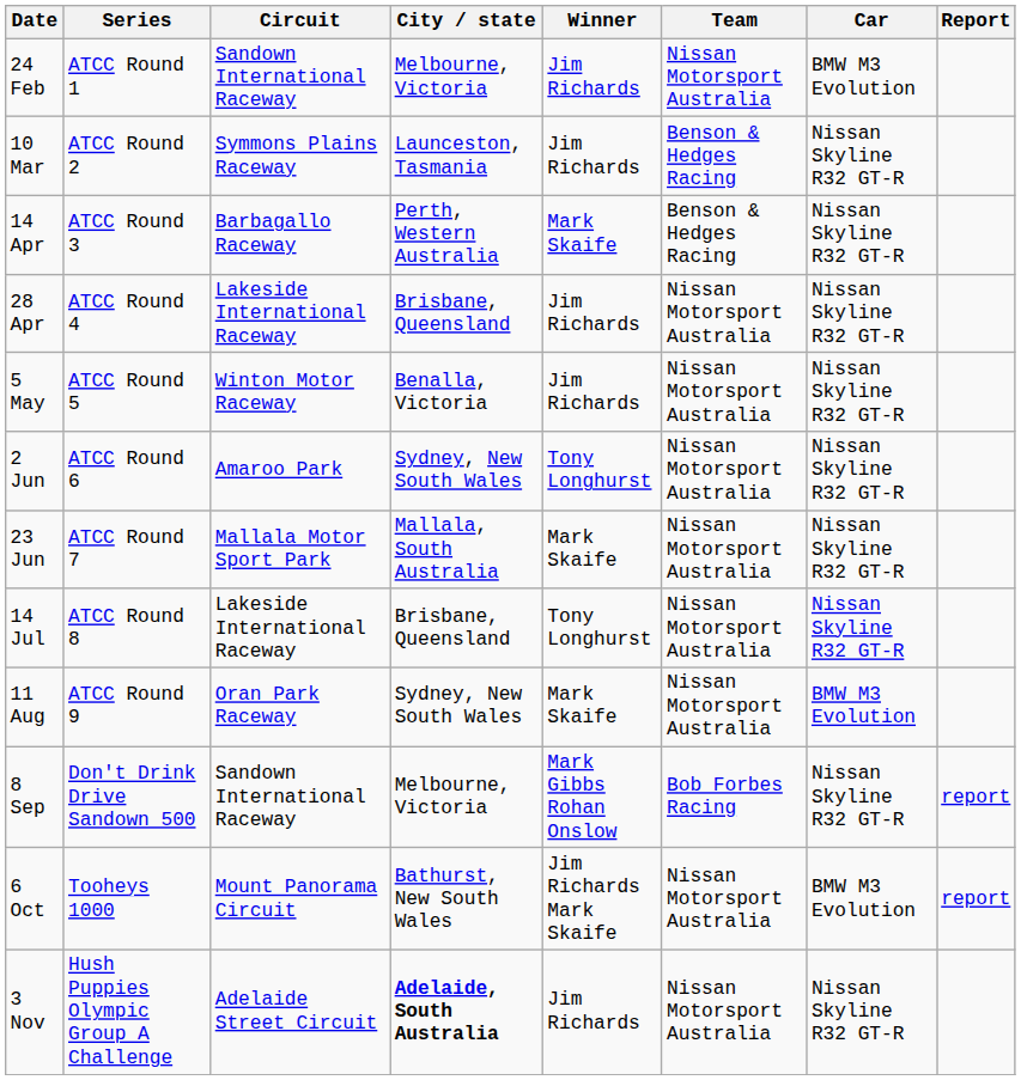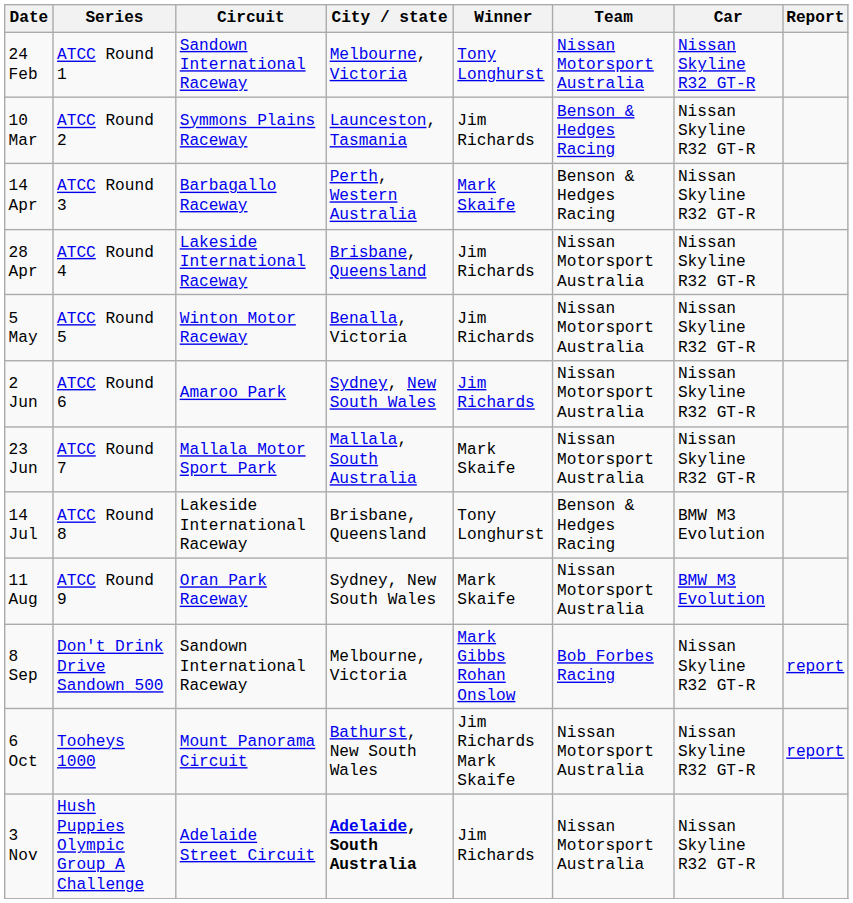 <table class="wikitable" style="font-size: 90%">
 <tr>
 <th>Date</th>
 <th>Series</th>
 <th>Circuit</th>
 <th>City / state</th>
 <th>Winner</th>
 <th>Team</th>
 <th>Car</th>
 <th>Report</th>
 </tr>
 <tr>
 <td>24 Feb</td>
 <td><a href='#'>ATCC</a> Round 1</td>
 <td><a href='#'>Sandown International Raceway</a></td>
 <td><a href='#'>Melbourne</a>, <a href='#'>Victoria</a></td>
-<td><a href='#'>Jim Richards</a></td>
+<td><a href='#'>Tony Longhurst</a></td>
 <td><a href='#'>Nissan Motorsport Australia</a></td>
-<td>BMW M3 Evolution</td>
+<td><a href='#'>Nissan Skyline R32 GT-R</a></td>
 <td></td>
 </tr>
 <tr>
 <td>10 Mar</td>
 <td><a href='#'>ATCC</a> Round 2</td>
 <td><a href='#'>Symmons Plains Raceway</a></td>
 <td><a href='#'>Launceston</a>, <a href='#'>Tasmania</a></td>
 <td>Jim Richards</td>
 <td><a href='#'>Benson & Hedges Racing</a></td>
 <td>Nissan Skyline R32 GT-R</td>
 <td></td>
 </tr>
 <tr>
 <td>14 Apr</td>
 <td><a href='#'>ATCC</a> Round 3</td>
 <td><a href='#'>Barbagallo Raceway</a></td>
 <td><a href='#'>Perth</a>, <a href='#'>Western Australia</a></td>
 <td><a href='#'>Mark Skaife</a></td>
 <td>Benson & Hedges Racing</td>
 <td>Nissan Skyline R32 GT-R</td>
 <td></td>
 </tr>
 <tr>
 <td>28 Apr</td>
 <td><a href='#'>ATCC</a> Round 4</td>
 <td><a href='#'>Lakeside International Raceway</a></td>
 <td><a href='#'>Brisbane</a>, <a href='#'>Queensland</a></td>
 <td>Jim Richards</td>
 <td>Nissan Motorsport Australia</td>
 <td>Nissan Skyline R32 GT-R</td>
 <td></td>
 </tr>
 <tr>
 <td>5 May</td>
 <td><a href='#'>ATCC</a> Round 5</td>
 <td><a href='#'>Winton Motor Raceway</a></td>
 <td><a href='#'>Benalla</a>, Victoria</td>
 <td>Jim Richards</td>
 <td>Nissan Motorsport Australia</td>
 <td>Nissan Skyline R32 GT-R</td>
 <td></td>
 </tr>
 <tr>
 <td>2 Jun</td>
 <td><a href='#'>ATCC</a> Round 6</td>
 <td><a href='#'>Amaroo Park</a></td>
 <td><a href='#'>Sydney</a>, <a href='#'>New South Wales</a></td>
-<td><a href='#'>Tony Longhurst</a></td>
+<td><a href='#'>Jim Richards</a></td>
 <td>Nissan Motorsport Australia</td>
 <td>Nissan Skyline R32 GT-R</td>
 <td></td>
 </tr>
 <tr>
 <td>23 Jun</td>
 <td><a href='#'>ATCC</a> Round 7</td>
 <td><a href='#'>Mallala Motor Sport Park</a></td>
 <td><a href='#'>Mallala</a>, <a href='#'>South Australia</a></td>
 <td>Mark Skaife</td>
 <td>Nissan Motorsport Australia</td>
 <td>Nissan Skyline R32 GT-R</td>
 <td></td>
 </tr>
 <tr>
 <td>14 Jul</td>
 <td><a href='#'>ATCC</a> Round 8</td>
 <td>Lakeside International Raceway</td>
 <td>Brisbane, Queensland</td>
 <td>Tony Longhurst</td>
-<td>Nissan Motorsport Australia</td>
-<td><a href='#'>Nissan Skyline R32 GT-R</a></td>
+<td>Benson & Hedges Racing</td>
+<td>BMW M3 Evolution</td>
 <td></td>
 </tr>
 <tr>
 <td>11 Aug</td>
 <td><a href='#'>ATCC</a> Round 9</td>
 <td><a href='#'>Oran Park Raceway</a></td>
 <td>Sydney, New South Wales</td>
 <td>Mark Skaife</td>
 <td>Nissan Motorsport Australia</td>
 <td><a href='#'>BMW M3 Evolution</a></td>
 <td></td>
 </tr>
 <tr>
 <td>8 Sep</td>
 <td><a href='#'>Don't Drink Drive Sandown 500</a></td>
 <td>Sandown International Raceway</td>
 <td>Melbourne, Victoria</td>
 <td><a href='#'>Mark Gibbs</a><br><a href='#'>Rohan Onslow</a></td>
 <td><a href='#'>Bob Forbes Racing</a></td>
 <td>Nissan Skyline R32 GT-R</td>
 <td><a href='#'>report</a></td>
 </tr>
 <tr>
 <td>6 Oct</td>
 <td><a href='#'>Tooheys</a> <a href='#'>1000</a></td>
 <td><a href='#'>Mount Panorama Circuit</a></td>
 <td><a href='#'>Bathurst</a>, New South Wales</td>
 <td>Jim Richards<br>Mark Skaife</td>
 <td>Nissan Motorsport Australia</td>
-<td>BMW M3 Evolution</td>
+<td>Nissan Skyline R32 GT-R</td>
 <td><a href='#'>report</a></td>
 </tr>
 <tr>
 <td>3 Nov</td>
 <td><a href='#'>Hush Puppies</a> <a href='#'>Olympic Group A Challenge</a></td>
 <td><a href='#'>Adelaide Street Circuit</a></td>
 <td><strong><a href='#'>Adelaide</a>, South Australia</strong></td>
 <td>Jim Richards</td>
 <td>Nissan Motorsport Australia</td>
 <td>Nissan Skyline R32 GT-R</td>
 <td></td>
 </tr>
 <tr>
 </tr>
 </table>
